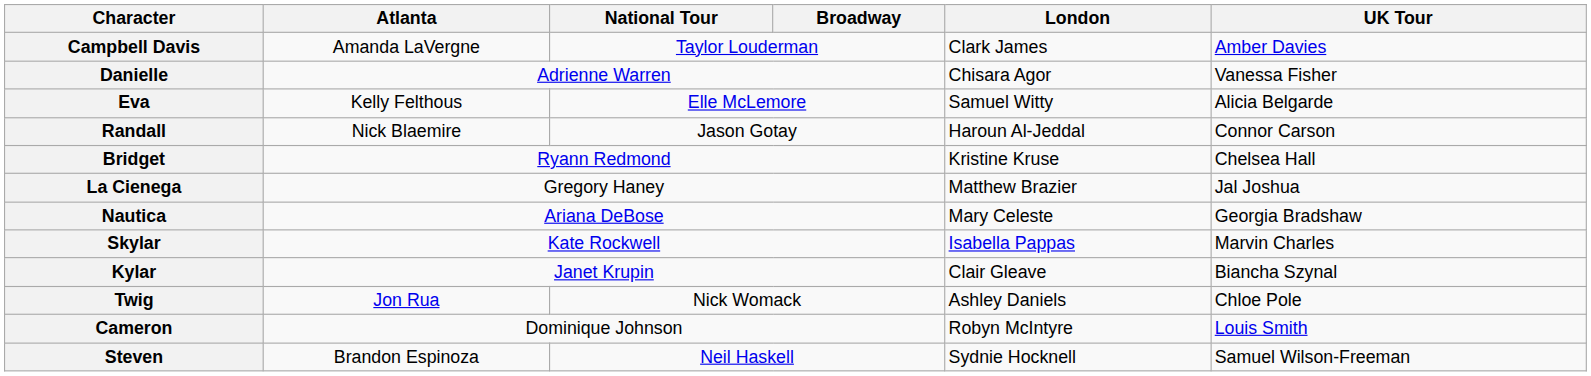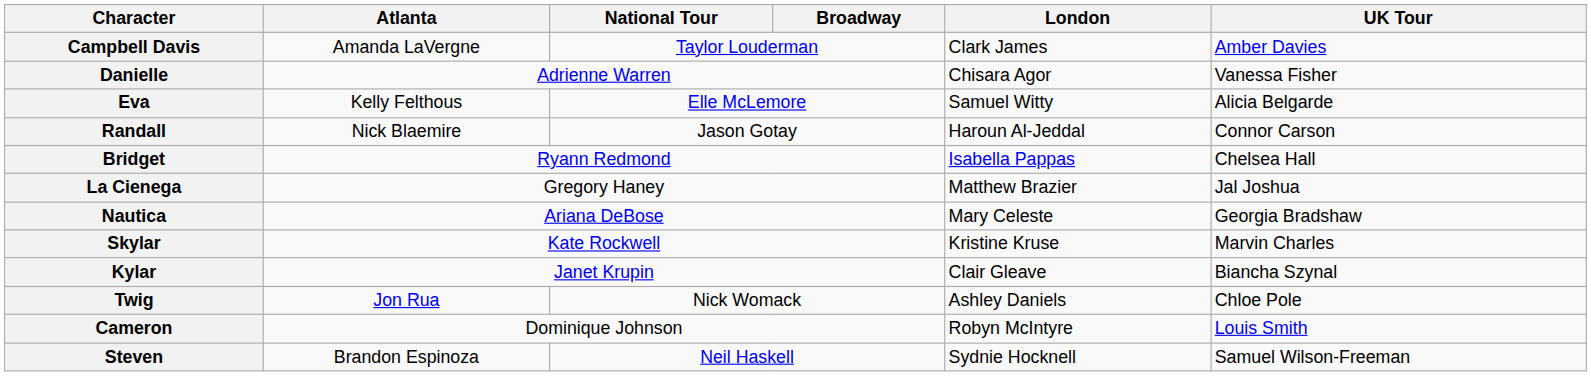 <table class="wikitable" style="width:90%;">
 <tr>
 <th>Character</th>
 <th>Atlanta<br></th>
 <th>National Tour<br></th>
 <th>Broadway<br></th>
 <th>London<br></th>
 <th>UK Tour<br></th>
 </tr>
 <tr>
 <th>Campbell Davis</th>
 <td align=center>Amanda LaVergne</td>
 <td colspan='2' align=center><a href='#'>Taylor Louderman</a></td>
 <td>Clark James</td>
 <td><a href='#'>Amber Davies</a></td>
 </tr>
 <tr>
 <th>Danielle</th>
 <td colspan='3' align=center><a href='#'>Adrienne Warren</a></td>
 <td>Chisara Agor</td>
 <td>Vanessa Fisher</td>
 </tr>
 <tr>
 <th>Eva</th>
 <td align=center>Kelly Felthous</td>
 <td colspan='2' align=center><a href='#'>Elle McLemore</a></td>
 <td>Samuel Witty</td>
 <td>Alicia Belgarde</td>
 </tr>
 <tr>
 <th>Randall</th>
 <td align=center>Nick Blaemire</td>
 <td colspan='2' align=center>Jason Gotay</td>
 <td>Haroun Al-Jeddal</td>
 <td>Connor Carson</td>
 </tr>
 <tr>
 <th>Bridget</th>
 <td colspan='3' align=center><a href='#'>Ryann Redmond</a></td>
-<td>Kristine Kruse</td>
+<td><a href='#'>Isabella Pappas</a></td>
 <td>Chelsea Hall</td>
 </tr>
 <tr>
 <th>La Cienega</th>
 <td colspan='3' align=center>Gregory Haney</td>
 <td>Matthew Brazier</td>
 <td>Jal Joshua</td>
 </tr>
 <tr>
 <th>Nautica</th>
 <td colspan='3' align=center><a href='#'>Ariana DeBose</a></td>
 <td>Mary Celeste</td>
 <td>Georgia Bradshaw</td>
 </tr>
 <tr>
 <th>Skylar</th>
 <td colspan='3' align=center><a href='#'>Kate Rockwell</a></td>
-<td><a href='#'>Isabella Pappas</a></td>
+<td>Kristine Kruse</td>
 <td>Marvin Charles</td>
 </tr>
 <tr>
 <th>Kylar</th>
 <td colspan='3' align=center><a href='#'>Janet Krupin</a></td>
 <td>Clair Gleave</td>
 <td>Biancha Szynal</td>
 </tr>
 <tr>
 <th>Twig</th>
 <td align=center><a href='#'>Jon Rua</a></td>
 <td colspan='2' align=center>Nick Womack</td>
 <td>Ashley Daniels</td>
 <td>Chloe Pole</td>
 </tr>
 <tr>
 <th>Cameron</th>
 <td colspan='3' align=center>Dominique Johnson</td>
 <td>Robyn McIntyre</td>
 <td><a href='#'>Louis Smith</a></td>
 </tr>
 <tr>
 <th>Steven</th>
 <td align=center>Brandon Espinoza</td>
 <td colspan='2' align=center><a href='#'>Neil Haskell</a></td>
 <td>Sydnie Hocknell</td>
 <td>Samuel Wilson-Freeman</td>
 </tr>
 </table>
